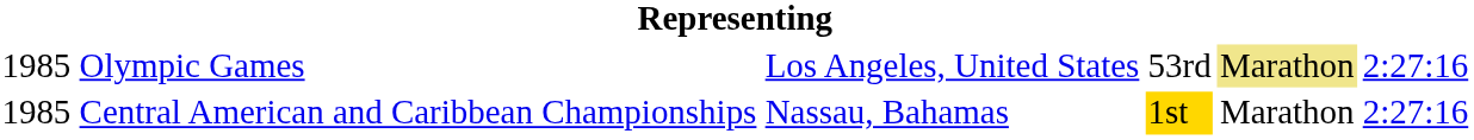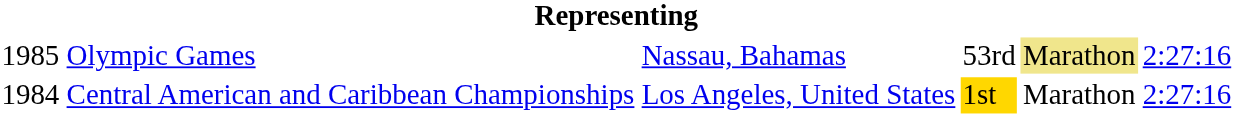 <table>
 <tr>
 <th colspan="6">Representing </th>
 </tr>
 <tr>
 <td>1985</td>
 <td><a href='#'>Olympic Games</a></td>
-<td><a href='#'>Los Angeles, United States</a></td>
+<td><a href='#'>Nassau, Bahamas</a></td>
 <td>53rd</td>
 <td style="background: khaki;">Marathon</td>
 <td><a href='#'>2:27:16</a></td>
 </tr>
 <tr>
-<td>1985</td>
+<td>1984</td>
 <td><a href='#'>Central American and Caribbean Championships</a></td>
-<td><a href='#'>Nassau, Bahamas</a></td>
+<td><a href='#'>Los Angeles, United States</a></td>
 <td bgcolor=gold>1st</td>
 <td>Marathon</td>
 <td><a href='#'>2:27:16</a></td>
 </tr>
 </table>
